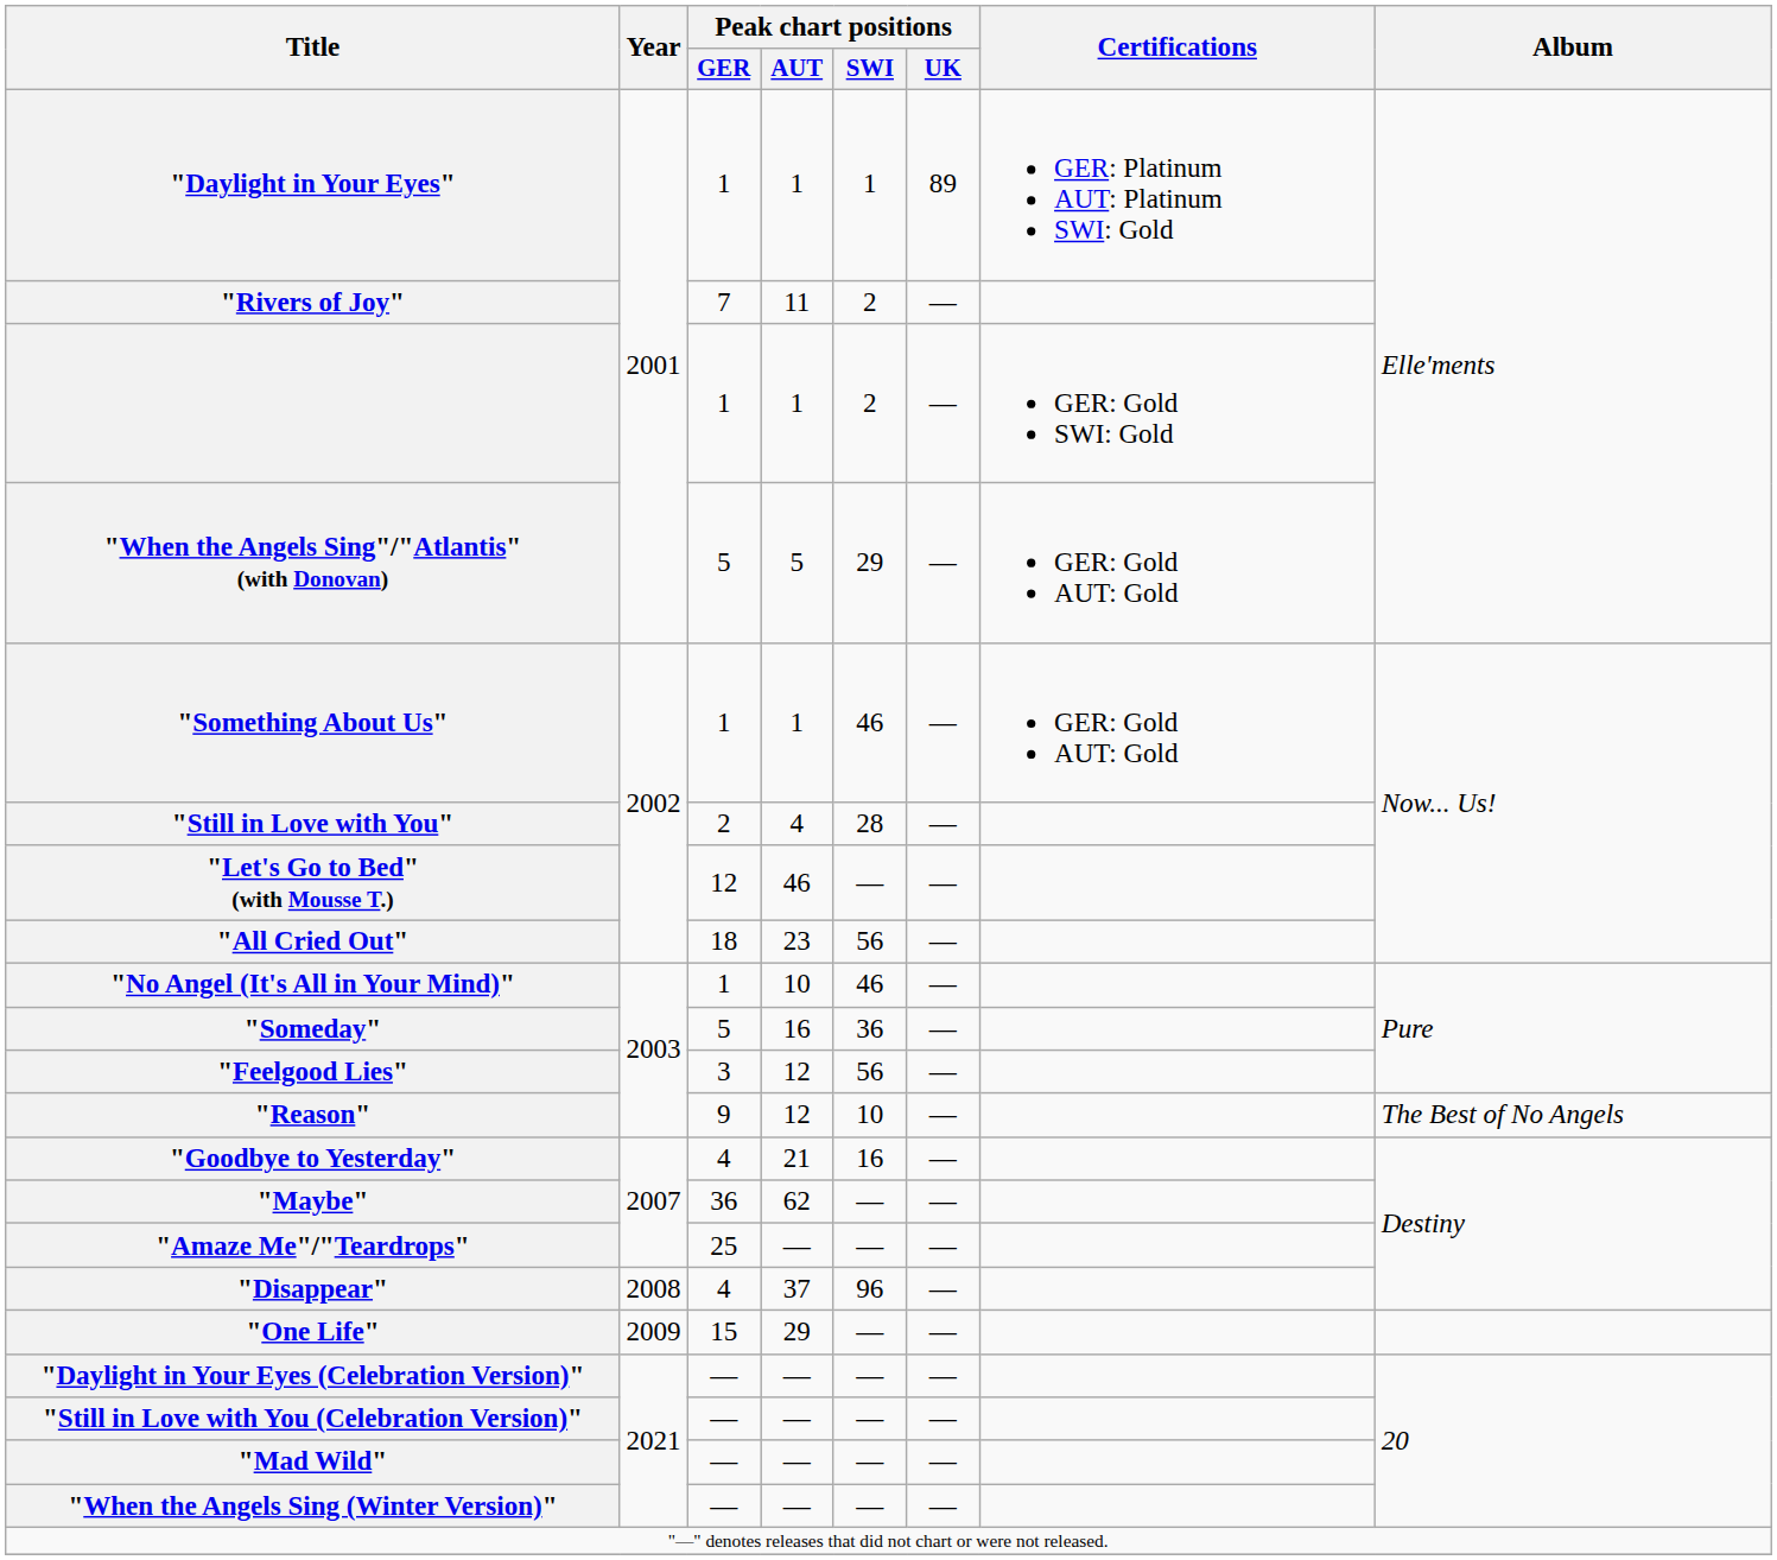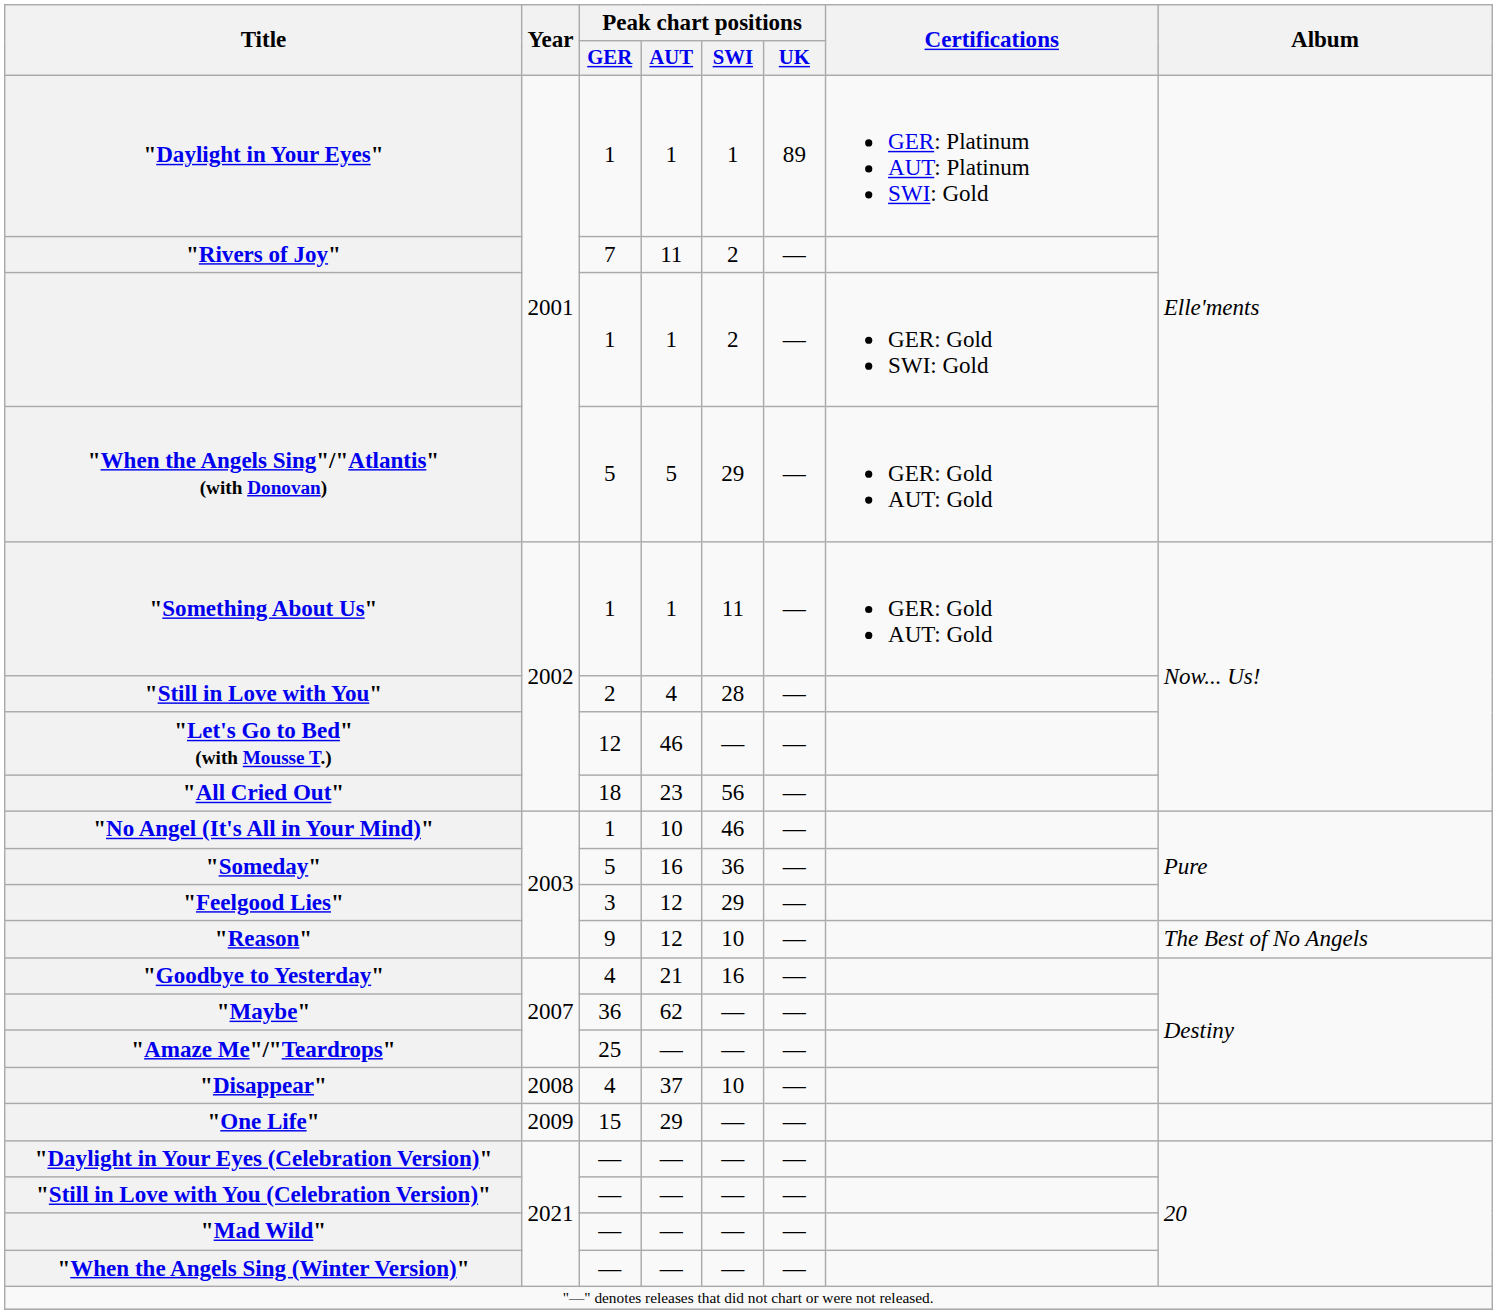 <table class="wikitable plainrowheaders" style="text-align:center;">
 <tr>
 <th scope="col" rowspan="2" style="width:22em;">Title</th>
 <th scope="col" rowspan="2" style="width:2em;">Year</th>
 <th scope="col" colspan="4">Peak chart positions</th>
 <th scope="col" rowspan="2" style="width:14em;"><a href='#'>Certifications</a></th>
 <th scope="col" rowspan="2" style="width:14em;">Album</th>
 </tr>
 <tr>
 <th scope="col" style="width:2.5em;font-size:90%;"><a href='#'>GER</a><br></th>
 <th scope="col" style="width:2.5em;font-size:90%;"><a href='#'>AUT</a><br></th>
 <th scope="col" style="width:2.5em;font-size:90%;"><a href='#'>SWI</a><br></th>
 <th scope="col" style="width:2.5em;font-size:90%;"><a href='#'>UK</a><br></th>
 </tr>
 <tr>
 <th scope="row">"<a href='#'>Daylight in Your Eyes</a>"</th>
 <td align="left" rowspan="4">2001</td>
 <td>1</td>
 <td>1</td>
 <td>1</td>
 <td>89</td>
 <td align="left"><br><ul><li><a href='#'>GER</a>: Platinum</li><li><a href='#'>AUT</a>: Platinum</li><li><a href='#'>SWI</a>: Gold</li></ul></td>
 <td align="left" rowspan="4"><em>Elle'ments</em></td>
 </tr>
 <tr>
 <th scope="row">"<a href='#'>Rivers of Joy</a>"</th>
 <td>7</td>
 <td>11</td>
 <td>2</td>
 <td>—</td>
 <td></td>
 </tr>
 <tr>
 <th scope="row"></th>
 <td>1</td>
 <td>1</td>
 <td>2</td>
 <td>—</td>
 <td align="left"><br><ul><li>GER: Gold</li><li>SWI: Gold</li></ul></td>
 </tr>
 <tr>
 <th scope="row">"<a href='#'>When the Angels Sing</a>"/"<a href='#'>Atlantis</a>"<br> <small>(with <a href='#'>Donovan</a>)</small></th>
 <td>5</td>
 <td>5</td>
 <td>29</td>
 <td>—</td>
 <td align="left"><br><ul><li>GER: Gold</li><li>AUT: Gold</li></ul></td>
 </tr>
 <tr>
 <th scope="row">"<a href='#'>Something About Us</a>"</th>
 <td align="left" rowspan="4">2002</td>
 <td>1</td>
 <td>1</td>
-<td>46</td>
+<td>11</td>
 <td>—</td>
 <td align="left"><br><ul><li>GER: Gold</li><li>AUT: Gold</li></ul></td>
 <td align="left" rowspan="4"><em>Now... Us!</em></td>
 </tr>
 <tr>
 <th scope="row">"<a href='#'>Still in Love with You</a>"</th>
 <td>2</td>
 <td>4</td>
 <td>28</td>
 <td>—</td>
 <td></td>
 </tr>
 <tr>
 <th scope="row">"<a href='#'>Let's Go to Bed</a>" <br> <small>(with <a href='#'>Mousse T</a>.)</small></th>
 <td>12</td>
 <td>46</td>
 <td>—</td>
 <td>—</td>
 <td></td>
 </tr>
 <tr>
 <th scope="row">"<a href='#'>All Cried Out</a>"</th>
 <td>18</td>
 <td>23</td>
 <td>56</td>
 <td>—</td>
 <td></td>
 </tr>
 <tr>
 <th scope="row">"<a href='#'>No Angel (It's All in Your Mind)</a>"</th>
 <td align="left" rowspan="4">2003</td>
 <td>1</td>
 <td>10</td>
 <td>46</td>
 <td>—</td>
 <td></td>
 <td align="left" rowspan="3"><em>Pure</em></td>
 </tr>
 <tr>
 <th scope="row">"<a href='#'>Someday</a>"</th>
 <td>5</td>
 <td>16</td>
 <td>36</td>
 <td>—</td>
 <td></td>
 </tr>
 <tr>
 <th scope="row">"<a href='#'>Feelgood Lies</a>"</th>
 <td>3</td>
 <td>12</td>
-<td>56</td>
+<td>29</td>
 <td>—</td>
 <td></td>
 </tr>
 <tr>
 <th scope="row">"<a href='#'>Reason</a>"</th>
 <td>9</td>
 <td>12</td>
 <td>10</td>
 <td>—</td>
 <td></td>
 <td align="left" rowspan="1"><em>The Best of No Angels</em></td>
 </tr>
 <tr>
 <th scope="row">"<a href='#'>Goodbye to Yesterday</a>"</th>
 <td align="left" rowspan="3">2007</td>
 <td>4</td>
 <td>21</td>
 <td>16</td>
 <td>—</td>
 <td></td>
 <td align="left" rowspan="4"><em>Destiny</em></td>
 </tr>
 <tr>
 <th scope="row">"<a href='#'>Maybe</a>"</th>
 <td>36</td>
 <td>62</td>
 <td>—</td>
 <td>—</td>
 <td></td>
 </tr>
 <tr>
 <th scope="row">"<a href='#'>Amaze Me</a>"/"<a href='#'>Teardrops</a>"</th>
 <td>25</td>
 <td>—</td>
 <td>—</td>
 <td>—</td>
 <td></td>
 </tr>
 <tr>
 <th scope="row">"<a href='#'>Disappear</a>"</th>
 <td align="left" rowspan="1">2008</td>
 <td>4</td>
 <td>37</td>
-<td>96</td>
+<td>10</td>
 <td>—</td>
 <td></td>
 </tr>
 <tr>
 <th scope="row">"<a href='#'>One Life</a>"</th>
 <td align="left" rowspan="1">2009</td>
 <td>15</td>
 <td>29</td>
 <td>—</td>
 <td>—</td>
 <td></td>
 <td align="left"></td>
 </tr>
 <tr>
 <th scope="row">"<a href='#'>Daylight in Your Eyes (Celebration Version)</a>"</th>
 <td align="left" rowspan="4">2021</td>
 <td>—</td>
 <td>—</td>
 <td>—</td>
 <td>—</td>
 <td></td>
 <td align="left" rowspan="4"><em>20</em></td>
 </tr>
 <tr>
 <th scope="row">"<a href='#'>Still in Love with You (Celebration Version)</a>"</th>
 <td>—</td>
 <td>—</td>
 <td>—</td>
 <td>—</td>
 <td></td>
 </tr>
 <tr>
 <th scope="row">"<a href='#'>Mad Wild</a>"</th>
 <td>—</td>
 <td>—</td>
 <td>—</td>
 <td>—</td>
 <td></td>
 </tr>
 <tr>
 <th scope="row">"<a href='#'>When the Angels Sing (Winter Version)</a>"</th>
 <td>—</td>
 <td>—</td>
 <td>—</td>
 <td>—</td>
 <td></td>
 </tr>
 <tr>
 <td colspan="16" style="font-size: 8pt">"—" denotes releases that did not chart or were not released.</td>
 </tr>
 <tr>
 </tr>
 </table>
